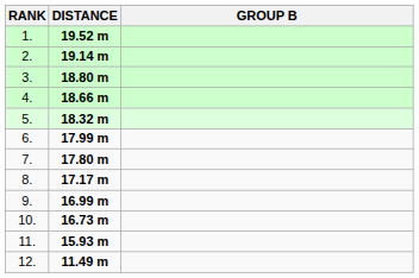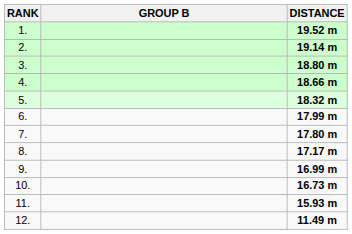 <table class="wikitable" style="border-collapse: collapse; font-size: 90%;">
 <tr>
 <th>RANK</th>
+<th align="center" style="width: 22em">GROUP B</th>
 <th>DISTANCE</th>
-<th align="center" style="width: 22em">GROUP B</th>
 </tr>
 <tr style="background:#ccffcc;">
 <td align="center">1.</td>
+<td></td>
 <td align="center"><strong>19.52 m</strong></td>
-<td></td>
 </tr>
 <tr style="background:#ccffcc;">
 <td align="center">2.</td>
+<td></td>
 <td align="center"><strong>19.14 m</strong></td>
-<td></td>
 </tr>
 <tr style="background:#ccffcc;">
 <td align="center">3.</td>
+<td></td>
 <td align="center"><strong>18.80 m</strong></td>
-<td></td>
 </tr>
 <tr style="background:#ccffcc;">
 <td align="center">4.</td>
+<td></td>
 <td align="center"><strong>18.66 m</strong></td>
-<td></td>
 </tr>
 <tr style="background:#ddffdd;">
 <td align="center">5.</td>
+<td></td>
 <td align="center"><strong>18.32 m</strong></td>
-<td></td>
 </tr>
 <tr>
 <td align="center">6.</td>
+<td></td>
 <td align="center"><strong>17.99 m</strong></td>
-<td></td>
 </tr>
 <tr>
 <td align="center">7.</td>
+<td></td>
 <td align="center"><strong>17.80 m</strong></td>
-<td></td>
 </tr>
 <tr>
 <td align="center">8.</td>
+<td></td>
 <td align="center"><strong>17.17 m</strong></td>
-<td></td>
 </tr>
 <tr>
 <td align="center">9.</td>
+<td></td>
 <td align="center"><strong>16.99 m</strong></td>
-<td></td>
 </tr>
 <tr>
 <td align="center">10.</td>
+<td></td>
 <td align="center"><strong>16.73 m</strong></td>
-<td></td>
 </tr>
 <tr>
 <td align="center">11.</td>
+<td></td>
 <td align="center"><strong>15.93 m</strong></td>
-<td></td>
 </tr>
 <tr>
 <td align="center">12.</td>
+<td></td>
 <td align="center"><strong>11.49 m</strong></td>
-<td></td>
 </tr>
 </table>
